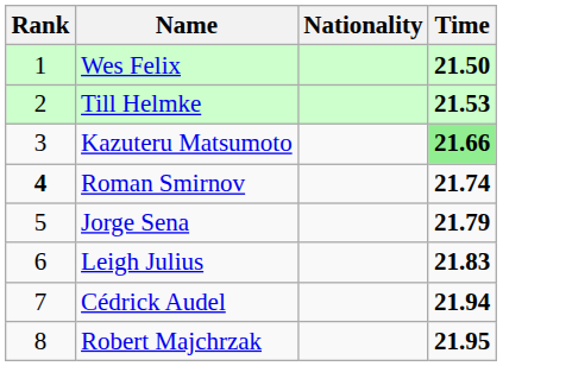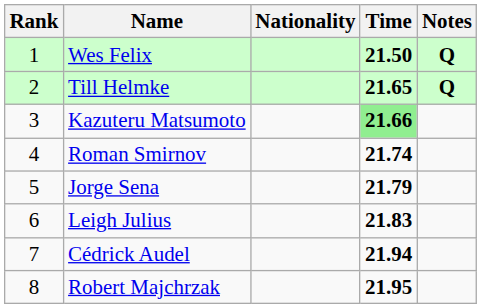 <table class="wikitable sortable" style="text-align:center">
 <tr>
 <th>Rank</th>
 <th>Name</th>
 <th>Nationality</th>
 <th>Time</th>
+<th>Notes</th>
 </tr>
 <tr bgcolor=ccffcc>
 <td>1</td>
 <td align=left><a href='#'>Wes Felix</a></td>
 <td align=left></td>
 <td><strong>21.50</strong></td>
+<td><strong>Q</strong></td>
 </tr>
 <tr bgcolor=ccffcc>
 <td>2</td>
 <td align=left><a href='#'>Till Helmke</a></td>
 <td align=left></td>
-<td><strong>21.53</strong></td>
+<td><strong>21.65</strong></td>
+<td><strong>Q</strong></td>
 </tr>
 <tr>
 <td>3</td>
 <td align=left><a href='#'>Kazuteru Matsumoto</a></td>
 <td align=left></td>
 <td style="background: lightgreen;"><strong>21.66</strong></td>
+<td></td>
 </tr>
 <tr>
-<td><strong>4</strong></td>
+<td>4</td>
 <td align=left><a href='#'>Roman Smirnov</a></td>
 <td align=left></td>
 <td><strong>21.74</strong></td>
+<td></td>
 </tr>
 <tr>
 <td>5</td>
 <td align=left><a href='#'>Jorge Sena</a></td>
 <td align=left></td>
 <td><strong>21.79</strong></td>
+<td></td>
 </tr>
 <tr>
 <td>6</td>
 <td align=left><a href='#'>Leigh Julius</a></td>
 <td align=left></td>
 <td><strong>21.83</strong></td>
+<td></td>
 </tr>
 <tr>
 <td>7</td>
 <td align=left><a href='#'>Cédrick Audel</a></td>
 <td align=left></td>
 <td><strong>21.94</strong></td>
+<td></td>
 </tr>
 <tr>
 <td>8</td>
 <td align=left><a href='#'>Robert Majchrzak</a></td>
 <td align=left></td>
 <td><strong>21.95</strong></td>
+<td></td>
 </tr>
 </table>
